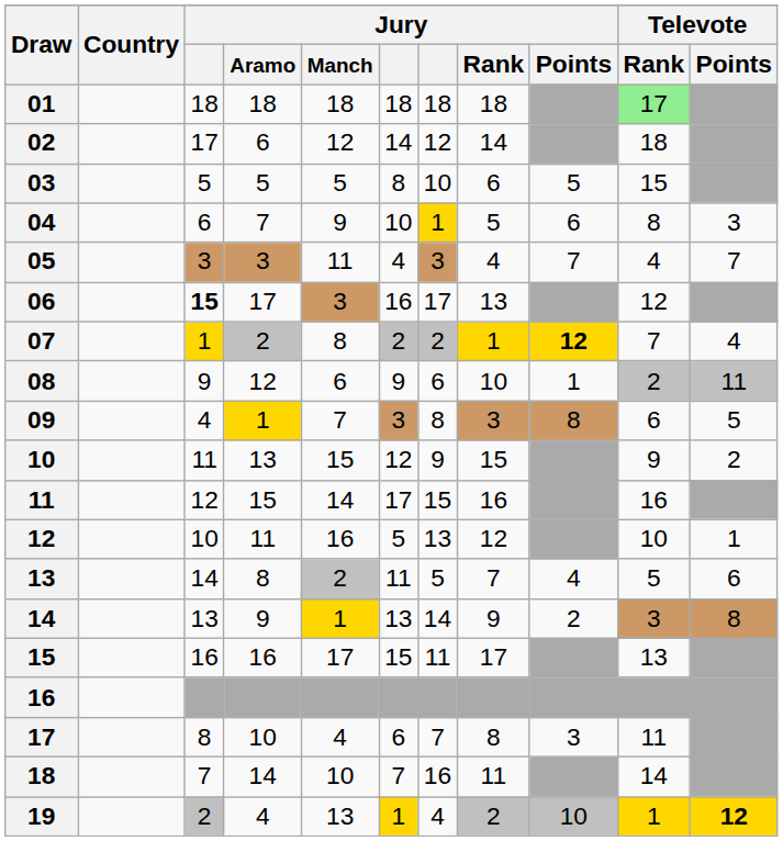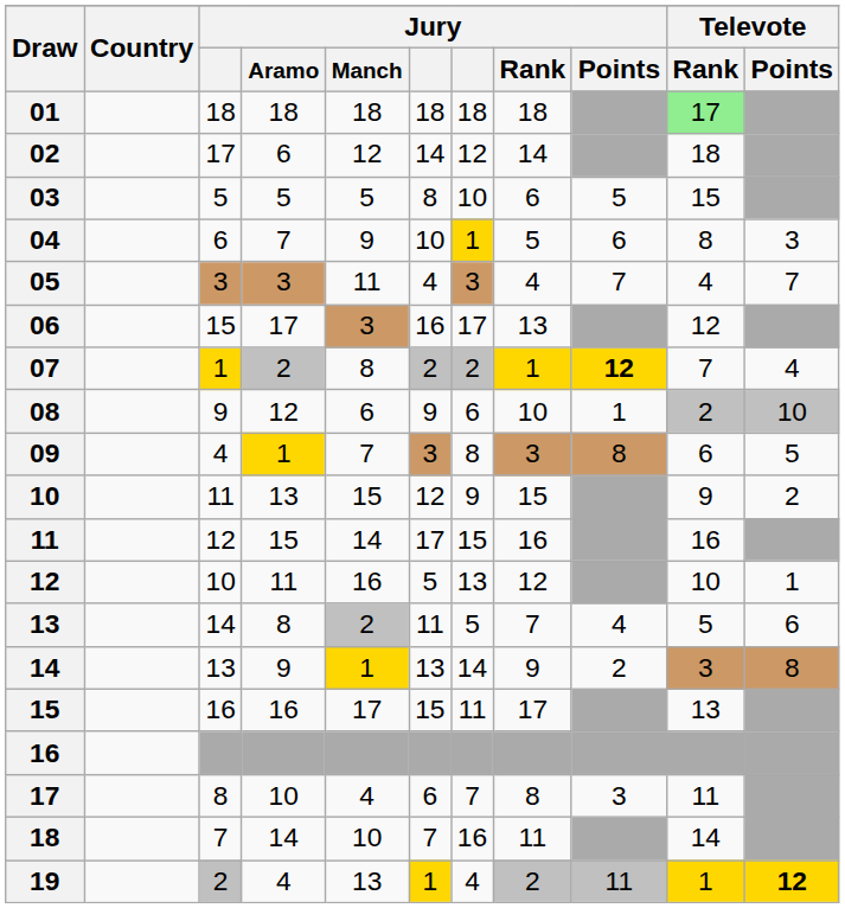 <table class="sortable wikitable collapsible plainrowheaders" style="text-align:center;">
 <tr>
 </tr>
 <tr>
 <th scope="col" rowspan="2">Draw</th>
 <th scope="col" rowspan="2">Country</th>
 <th scope="col" colspan="7">Jury</th>
 <th scope="col" colspan="2">Televote</th>
 </tr>
 <tr>
 <th scope="col"><small></small></th>
 <th scope="col"><small>Aramo</small></th>
 <th scope="col"><small>Manch</small></th>
 <th scope="col"><small></small></th>
 <th scope="col"><small></small></th>
 <th scope="col">Rank</th>
 <th scope="col">Points</th>
 <th scope="col">Rank</th>
 <th scope="col">Points</th>
 </tr>
 <tr>
 <th scope="row" style="text-align:center;">01</th>
 <td style="text-align:left;"></td>
 <td>18</td>
 <td>18</td>
 <td>18</td>
 <td>18</td>
 <td>18</td>
 <td>18</td>
 <td style="background:#AAAAAA;"></td>
 <td style="background: lightgreen;">17</td>
 <td style="background:#AAAAAA;"></td>
 </tr>
 <tr>
 <th scope="row" style="text-align:center;">02</th>
 <td style="text-align:left;"></td>
 <td>17</td>
 <td>6</td>
 <td>12</td>
 <td>14</td>
 <td>12</td>
 <td>14</td>
 <td style="background:#AAAAAA;"></td>
 <td>18</td>
 <td style="background:#AAAAAA;"></td>
 </tr>
 <tr>
 <th scope="row" style="text-align:center;">03</th>
 <td style="text-align:left;"></td>
 <td>5</td>
 <td>5</td>
 <td>5</td>
 <td>8</td>
 <td>10</td>
 <td>6</td>
 <td>5</td>
 <td>15</td>
 <td style="background:#AAAAAA;"></td>
 </tr>
 <tr>
 <th scope="row" style="text-align:center;">04</th>
 <td style="text-align:left;"></td>
 <td>6</td>
 <td>7</td>
 <td>9</td>
 <td>10</td>
 <td style="background:gold;">1</td>
 <td>5</td>
 <td>6</td>
 <td>8</td>
 <td>3</td>
 </tr>
 <tr>
 <th scope="row" style="text-align:center;">05</th>
 <td style="text-align:left;"></td>
 <td style="background:#CC9966;">3</td>
 <td style="background:#CC9966;">3</td>
 <td>11</td>
 <td>4</td>
 <td style="background:#CC9966;">3</td>
 <td>4</td>
 <td>7</td>
 <td>4</td>
 <td>7</td>
 </tr>
 <tr>
 <th scope="row" style="text-align:center;">06</th>
 <td style="text-align:left;"></td>
-<td><strong>15</strong></td>
+<td>15</td>
 <td>17</td>
 <td style="background:#CC9966;">3</td>
 <td>16</td>
 <td>17</td>
 <td>13</td>
 <td style="background:#AAAAAA;"></td>
 <td>12</td>
 <td style="background:#AAAAAA;"></td>
 </tr>
 <tr>
 <th scope="row" style="text-align:center;">07</th>
 <td style="text-align:left;"></td>
 <td style="background:gold;">1</td>
 <td style="background:silver;">2</td>
 <td>8</td>
 <td style="background:silver;">2</td>
 <td style="background:silver;">2</td>
 <td style="background:gold;">1</td>
 <td style="background:gold;"><strong>12</strong></td>
 <td>7</td>
 <td>4</td>
 </tr>
 <tr>
 <th scope="row" style="text-align:center;">08</th>
 <td style="text-align:left;"></td>
 <td>9</td>
 <td>12</td>
 <td>6</td>
 <td>9</td>
 <td>6</td>
 <td>10</td>
 <td>1</td>
 <td style="background:silver;">2</td>
-<td style="background:silver;">11</td>
+<td style="background:silver;">10</td>
 </tr>
 <tr>
 <th scope="row" style="text-align:center;">09</th>
 <td style="text-align:left;"></td>
 <td>4</td>
 <td style="background:gold;">1</td>
 <td>7</td>
 <td style="background:#CC9966;">3</td>
 <td>8</td>
 <td style="background:#CC9966;">3</td>
 <td style="background:#CC9966;">8</td>
 <td>6</td>
 <td>5</td>
 </tr>
 <tr>
 <th scope="row" style="text-align:center;">10</th>
 <td style="text-align:left;"></td>
 <td>11</td>
 <td>13</td>
 <td>15</td>
 <td>12</td>
 <td>9</td>
 <td>15</td>
 <td style="background:#AAAAAA;"></td>
 <td>9</td>
 <td>2</td>
 </tr>
 <tr>
 <th scope="row" style="text-align:center;">11</th>
 <td style="text-align:left;"></td>
 <td>12</td>
 <td>15</td>
 <td>14</td>
 <td>17</td>
 <td>15</td>
 <td>16</td>
 <td style="background:#AAAAAA;"></td>
 <td>16</td>
 <td style="background:#AAAAAA;"></td>
 </tr>
 <tr>
 <th scope="row" style="text-align:center;">12</th>
 <td style="text-align:left;"></td>
 <td>10</td>
 <td>11</td>
 <td>16</td>
 <td>5</td>
 <td>13</td>
 <td>12</td>
 <td style="background:#AAAAAA;"></td>
 <td>10</td>
 <td>1</td>
 </tr>
 <tr>
 <th scope="row" style="text-align:center;">13</th>
 <td style="text-align:left;"></td>
 <td>14</td>
 <td>8</td>
 <td style="background:silver;">2</td>
 <td>11</td>
 <td>5</td>
 <td>7</td>
 <td>4</td>
 <td>5</td>
 <td>6</td>
 </tr>
 <tr>
 <th scope="row" style="text-align:center;">14</th>
 <td style="text-align:left;"></td>
 <td>13</td>
 <td>9</td>
 <td style="background:gold;">1</td>
 <td>13</td>
 <td>14</td>
 <td>9</td>
 <td>2</td>
 <td style="background:#CC9966;">3</td>
 <td style="background:#CC9966;">8</td>
 </tr>
 <tr>
 <th scope="row" style="text-align:center;">15</th>
 <td style="text-align:left;"></td>
 <td>16</td>
 <td>16</td>
 <td>17</td>
 <td>15</td>
 <td>11</td>
 <td>17</td>
 <td style="background:#AAAAAA;"></td>
 <td>13</td>
 <td style="background:#AAAAAA;"></td>
 </tr>
 <tr class="sortbottom">
 <th scope="row" style="text-align:center;">16</th>
 <td style="text-align:left;"></td>
 <td style="background:#AAAAAA;"></td>
 <td style="background:#AAAAAA;"></td>
 <td style="background:#AAAAAA;"></td>
 <td style="background:#AAAAAA;"></td>
 <td style="background:#AAAAAA;"></td>
 <td style="background:#AAAAAA;"></td>
 <td style="background:#AAAAAA;"></td>
 <td style="background:#AAAAAA;"></td>
 <td style="background:#AAAAAA;"></td>
 </tr>
 <tr>
 <th scope="row" style="text-align:center;">17</th>
 <td style="text-align:left;"></td>
 <td>8</td>
 <td>10</td>
 <td>4</td>
 <td>6</td>
 <td>7</td>
 <td>8</td>
 <td>3</td>
 <td>11</td>
 <td style="background:#AAAAAA;"></td>
 </tr>
 <tr>
 <th scope="row" style="text-align:center;">18</th>
 <td style="text-align:left;"></td>
 <td>7</td>
 <td>14</td>
 <td>10</td>
 <td>7</td>
 <td>16</td>
 <td>11</td>
 <td style="background:#AAAAAA;"></td>
 <td>14</td>
 <td style="background:#AAAAAA;"></td>
 </tr>
 <tr>
 <th scope="row" style="text-align:center;">19</th>
 <td style="text-align:left;"></td>
 <td style="background:silver;">2</td>
 <td>4</td>
 <td>13</td>
 <td style="background:gold;">1</td>
 <td>4</td>
 <td style="background:silver;">2</td>
-<td style="background:silver;">10</td>
+<td style="background:silver;">11</td>
 <td style="background:gold;">1</td>
 <td style="background:gold;"><strong>12</strong></td>
 </tr>
 </table>
